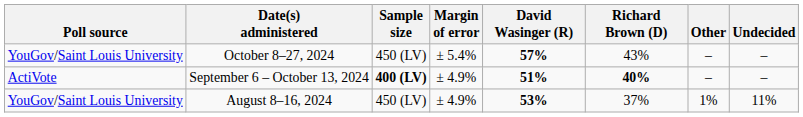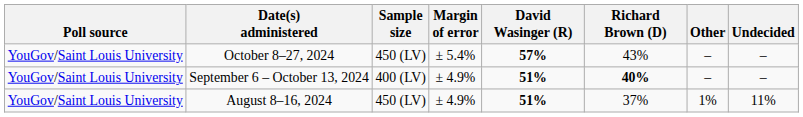 <table class="wikitable" style="font-size:90%;text-align:center;">
 <tr style="vertical-align:bottom">
 <th>Poll source</th>
 <th>Date(s)<br>administered</th>
 <th>Sample<br>size</th>
 <th>Margin<br>of error</th>
 <th style="width:100px;">David<br>Wasinger (R)</th>
 <th style="width:100px;">Richard<br>Brown (D)</th>
 <th>Other</th>
 <th>Undecided</th>
 </tr>
 <tr>
 <td style="text-align:left;"><a href='#'>YouGov</a>/<a href='#'>Saint Louis University</a></td>
 <td>October 8–27, 2024</td>
 <td>450 (LV)</td>
 <td>± 5.4%</td>
 <td><strong>57%</strong></td>
 <td>43%</td>
 <td>–</td>
 <td>–</td>
 </tr>
 <tr>
-<td style="text-align:left;"><a href='#'>ActiVote</a></td>
+<td style="text-align:left;"><a href='#'>YouGov</a>/<a href='#'>Saint Louis University</a></td>
 <td>September 6 – October 13, 2024</td>
-<td><strong>400 (LV)</strong></td>
+<td>400 (LV)</td>
 <td>± 4.9%</td>
 <td><strong>51%</strong></td>
 <td><strong>40%</strong></td>
 <td>–</td>
 <td>–</td>
 </tr>
 <tr>
 <td style="text-align:left;"><a href='#'>YouGov</a>/<a href='#'>Saint Louis University</a></td>
 <td>August 8–16, 2024</td>
 <td>450 (LV)</td>
 <td>± 4.9%</td>
-<td><strong>53%</strong></td>
+<td><strong>51%</strong></td>
 <td>37%</td>
 <td>1%</td>
 <td>11%</td>
 </tr>
 </table>
